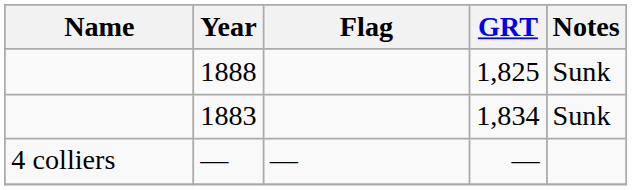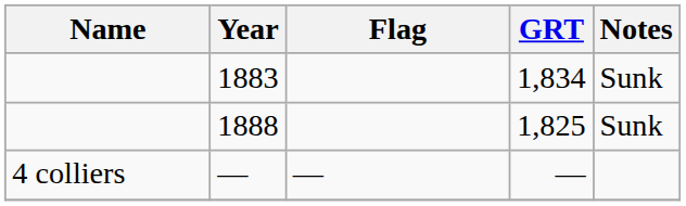 <table class="wikitable sortable">
 <tr>
 <th scope="col" width="100px">Name</th>
 <th scope="col" width="25px">Year</th>
 <th scope="col" width="110px">Flag</th>
 <th scope="col" width="25px"><a href='#'>GRT</a></th>
 <th>Notes</th>
 </tr>
 <tr>
 <td align="left"></td>
-<td align="left">1888</td>
+<td align="left">1883</td>
 <td align="left"></td>
-<td align="right">1,825</td>
+<td align="right">1,834</td>
 <td align="left">Sunk</td>
 </tr>
 <tr>
 <td align="left"></td>
-<td align="left">1883</td>
+<td align="left">1888</td>
 <td align="left"></td>
-<td align="right">1,834</td>
+<td align="right">1,825</td>
 <td align="left">Sunk</td>
 </tr>
 <tr>
 <td align="left">4 colliers</td>
 <td align="left">—</td>
 <td align="left">—</td>
 <td align="right">—</td>
 <td align="left"></td>
 </tr>
 <tr>
 </tr>
 </table>
